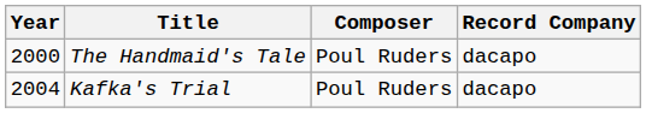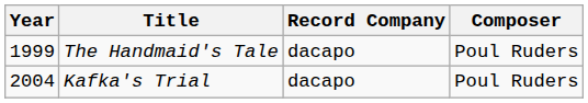 <table class="wikitable sortable">
 <tr>
 <th>Year</th>
 <th>Title</th>
+<th>Record Company</th>
 <th>Composer</th>
-<th>Record Company</th>
 </tr>
 <tr>
-<td>2000</td>
+<td>1999</td>
 <td><em>The Handmaid's Tale</em></td>
+<td>dacapo</td>
 <td>Poul Ruders</td>
-<td>dacapo</td>
 </tr>
 <tr>
 <td>2004</td>
 <td><em>Kafka's Trial</em></td>
+<td>dacapo</td>
 <td>Poul Ruders</td>
-<td>dacapo</td>
 </tr>
 </table>
